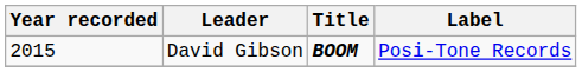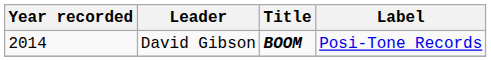 <table class="wikitable sortable">
 <tr>
 <th>Year recorded</th>
 <th>Leader</th>
 <th>Title</th>
 <th>Label</th>
 </tr>
 <tr>
-<td>2015</td>
+<td>2014</td>
 <td>David Gibson</td>
 <td><strong><em>BOOM</em></strong></td>
 <td><a href='#'>Posi-Tone Records</a></td>
 </tr>
 <tr>
 </tr>
 </table>
